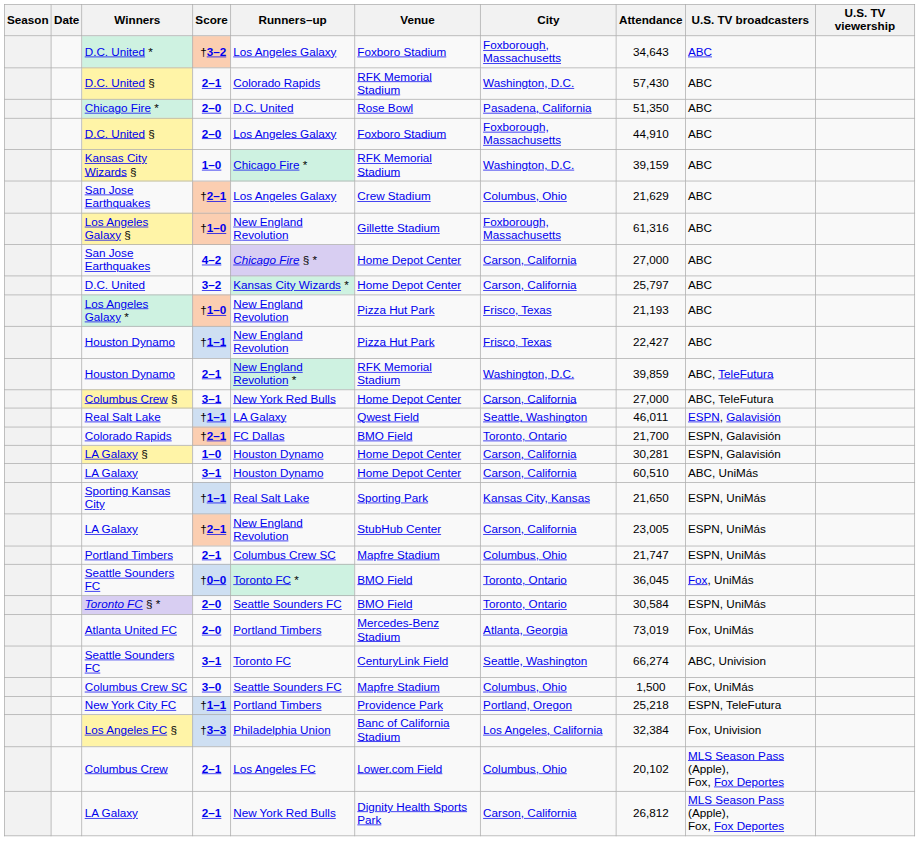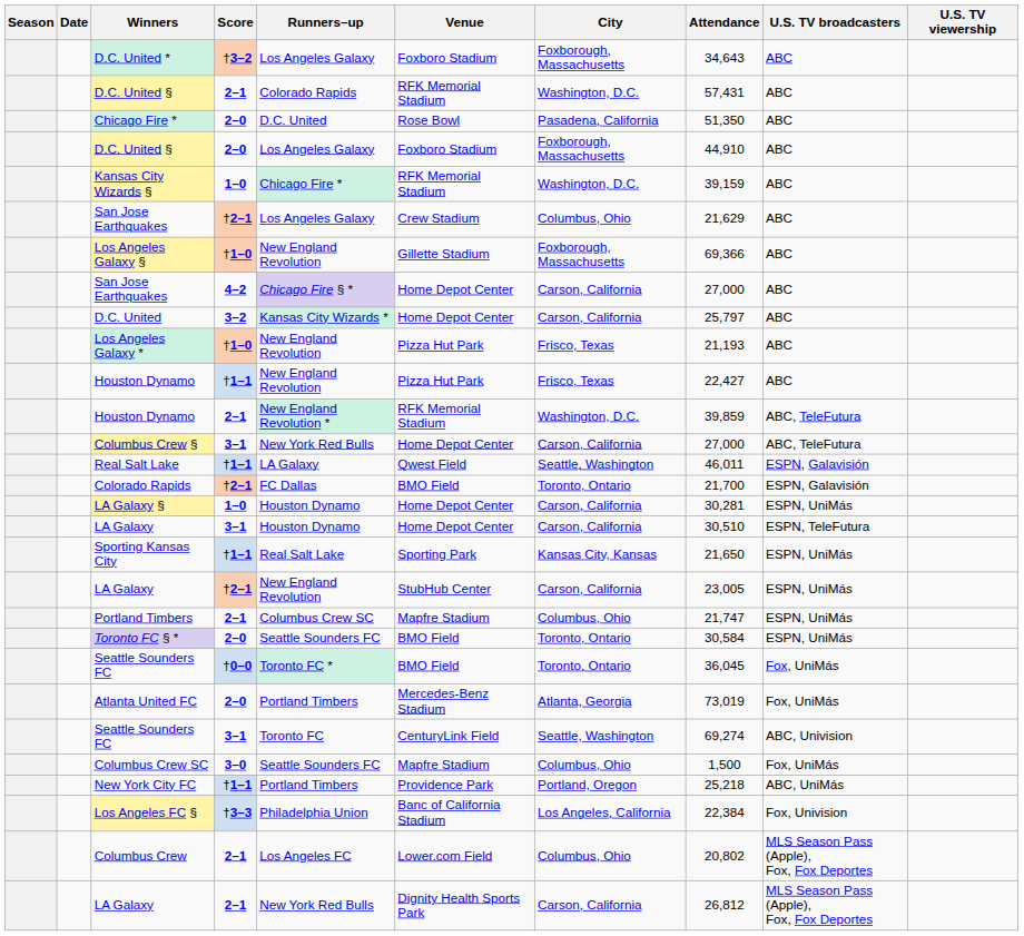 <table class="wikitable sortable plainrowheaders">
 <tr>
 <th scope="col">Season</th>
 <th scope="col">Date</th>
 <th scope="col">Winners</th>
 <th scope="col">Score</th>
 <th scope="col">Runners–up</th>
 <th scope="col">Venue</th>
 <th scope="col">City</th>
 <th scope="col">Attendance</th>
 <th scope="col">U.S. TV broadcasters</th>
 <th scope="col">U.S. TV viewership</th>
 </tr>
 <tr>
 <th scope="row" style="text-align:center"></th>
 <td></td>
 <td style="background:#cef2e1;"><a href='#'>D.C. United</a> *</td>
 <td style="text-align:center; background:#fbceb1;"><span> †</span><strong><a href='#'>3–2</a></strong> <br></td>
 <td><a href='#'>Los Angeles Galaxy</a></td>
 <td><a href='#'>Foxboro Stadium</a></td>
 <td><a href='#'>Foxborough, Massachusetts</a></td>
 <td align="center">34,643</td>
 <td><a href='#'>ABC</a></td>
 <td></td>
 </tr>
 <tr>
 <th scope="row" style="text-align:center"></th>
 <td></td>
 <td style="background:#fff4a7;"><a href='#'>D.C. United</a> §</td>
 <td align=center><strong><a href='#'>2–1</a></strong></td>
 <td><a href='#'>Colorado Rapids</a></td>
 <td><a href='#'>RFK Memorial Stadium</a></td>
 <td><a href='#'>Washington, D.C.</a></td>
-<td align="center">57,430</td>
+<td align="center">57,431</td>
 <td>ABC</td>
 <td></td>
 </tr>
 <tr>
 <th scope="row" style="text-align:center"></th>
 <td></td>
 <td style="background:#cef2e1;"><a href='#'>Chicago Fire</a> *</td>
 <td align=center><strong><a href='#'>2–0</a></strong></td>
 <td><a href='#'>D.C. United</a></td>
 <td><a href='#'>Rose Bowl</a></td>
 <td><a href='#'>Pasadena, California</a></td>
 <td align="center">51,350</td>
 <td>ABC</td>
 <td></td>
 </tr>
 <tr>
 <th scope="row" style="text-align:center"></th>
 <td></td>
 <td style="background:#fff4a7;"><a href='#'>D.C. United</a> §</td>
 <td align=center><strong><a href='#'>2–0</a></strong></td>
 <td><a href='#'>Los Angeles Galaxy</a></td>
 <td><a href='#'>Foxboro Stadium</a></td>
 <td><a href='#'>Foxborough, Massachusetts</a></td>
 <td align="center">44,910</td>
 <td>ABC</td>
 <td></td>
 </tr>
 <tr>
 <th scope="row" style="text-align:center"></th>
 <td></td>
 <td style="background:#fff4a7;"><a href='#'>Kansas City Wizards</a> §</td>
 <td align=center><strong><a href='#'>1–0</a></strong></td>
 <td style="background:#cef2e1;"><a href='#'>Chicago Fire</a> *</td>
 <td><a href='#'>RFK Memorial Stadium</a></td>
 <td><a href='#'>Washington, D.C.</a></td>
 <td align="center">39,159</td>
 <td>ABC</td>
 <td></td>
 </tr>
 <tr>
 <th scope="row" style="text-align:center"></th>
 <td></td>
 <td><a href='#'>San Jose Earthquakes</a></td>
 <td style="text-align:center; background:#fbceb1;"><span> †</span><strong><a href='#'>2–1</a></strong> <br></td>
 <td><a href='#'>Los Angeles Galaxy</a></td>
 <td><a href='#'>Crew Stadium</a></td>
 <td><a href='#'>Columbus, Ohio</a></td>
 <td align="center">21,629</td>
 <td>ABC</td>
 <td></td>
 </tr>
 <tr>
 <th scope="row" style="text-align:center"></th>
 <td></td>
 <td style="background:#fff4a7;"><a href='#'>Los Angeles Galaxy</a> §</td>
 <td style="text-align:center; background:#fbceb1;"><span> †</span><strong><a href='#'>1–0</a></strong> <br></td>
 <td><a href='#'>New England Revolution</a></td>
 <td><a href='#'>Gillette Stadium</a></td>
 <td><a href='#'>Foxborough, Massachusetts</a></td>
-<td align="center">61,316</td>
+<td align="center">69,366</td>
 <td>ABC</td>
 <td></td>
 </tr>
 <tr>
 <th scope="row" style="text-align:center"></th>
 <td></td>
 <td><a href='#'>San Jose Earthquakes</a></td>
 <td align=center><strong><a href='#'>4–2</a></strong></td>
 <td style="background:#d8cef2;"><em><a href='#'>Chicago Fire</a></em> § *</td>
 <td><a href='#'>Home Depot Center</a></td>
 <td><a href='#'>Carson, California</a></td>
 <td align="center">27,000</td>
 <td>ABC</td>
 <td></td>
 </tr>
 <tr>
 <th scope="row" style="text-align:center"></th>
 <td></td>
 <td><a href='#'>D.C. United</a></td>
 <td align=center><strong><a href='#'>3–2</a></strong></td>
 <td style="background:#cef2e1;"><a href='#'>Kansas City Wizards</a> *</td>
 <td><a href='#'>Home Depot Center</a></td>
 <td><a href='#'>Carson, California</a></td>
 <td align="center">25,797</td>
 <td>ABC</td>
 <td></td>
 </tr>
 <tr>
 <th scope="row" style="text-align:center"></th>
 <td></td>
 <td style="background:#cef2e1;"><a href='#'>Los Angeles Galaxy</a> *</td>
 <td style="text-align:center; background:#fbceb1;"><span> †</span><strong><a href='#'>1–0</a></strong> </td>
 <td><a href='#'>New England Revolution</a></td>
 <td><a href='#'>Pizza Hut Park</a></td>
 <td><a href='#'>Frisco, Texas</a></td>
 <td align="center">21,193</td>
 <td>ABC</td>
 <td></td>
 </tr>
 <tr>
 <th scope="row" style="text-align:center"></th>
 <td></td>
 <td><a href='#'>Houston Dynamo</a></td>
 <td style="text-align:center; background:#cedff2;"><span> †</span><strong><a href='#'>1–1</a></strong> <br></td>
 <td><a href='#'>New England Revolution</a></td>
 <td><a href='#'>Pizza Hut Park</a></td>
 <td><a href='#'>Frisco, Texas</a></td>
 <td align="center">22,427</td>
 <td>ABC</td>
 <td></td>
 </tr>
 <tr>
 <th scope="row" style="text-align:center"></th>
 <td></td>
 <td><a href='#'>Houston Dynamo</a></td>
 <td align=center><strong><a href='#'>2–1</a></strong></td>
 <td style="background:#cef2e1;"><a href='#'>New England Revolution</a> *</td>
 <td><a href='#'>RFK Memorial Stadium</a></td>
 <td><a href='#'>Washington, D.C.</a></td>
 <td align="center">39,859</td>
 <td>ABC, <a href='#'>TeleFutura</a></td>
 <td></td>
 </tr>
 <tr>
 <th scope="row" style="text-align:center"></th>
 <td></td>
 <td style="background:#fff4a7;"><a href='#'>Columbus Crew</a> §</td>
 <td align=center><strong><a href='#'>3–1</a></strong></td>
 <td><a href='#'>New York Red Bulls</a></td>
 <td><a href='#'>Home Depot Center</a></td>
 <td><a href='#'>Carson, California</a></td>
 <td align="center">27,000</td>
 <td>ABC, TeleFutura</td>
 <td></td>
 </tr>
 <tr>
 <th scope="row" style="text-align:center"></th>
 <td></td>
 <td><a href='#'>Real Salt Lake</a></td>
 <td style="text-align:center; background:#cedff2;"><span> †</span><strong><a href='#'>1–1</a></strong> <br></td>
 <td><a href='#'>LA Galaxy</a></td>
 <td><a href='#'>Qwest Field</a></td>
 <td><a href='#'>Seattle, Washington</a></td>
 <td align="center">46,011</td>
 <td><a href='#'>ESPN</a>, <a href='#'>Galavisión</a></td>
 <td></td>
 </tr>
 <tr>
 <th scope="row" style="text-align:center"></th>
 <td></td>
 <td><a href='#'>Colorado Rapids</a></td>
 <td style="text-align:center; background:#fbceb1;"><span> †</span><strong><a href='#'>2–1</a></strong> </td>
 <td><a href='#'>FC Dallas</a></td>
 <td><a href='#'>BMO Field</a></td>
 <td><a href='#'>Toronto, Ontario</a></td>
 <td align="center">21,700</td>
 <td>ESPN, Galavisión</td>
 <td></td>
 </tr>
 <tr>
 <th scope="row" style="text-align:center"></th>
 <td></td>
 <td style="background:#fff4a7;"><a href='#'>LA Galaxy</a> §</td>
 <td align=center><strong><a href='#'>1–0</a></strong></td>
 <td><a href='#'>Houston Dynamo</a></td>
 <td><a href='#'>Home Depot Center</a></td>
 <td><a href='#'>Carson, California</a></td>
 <td align="center">30,281</td>
-<td>ESPN, Galavisión</td>
+<td>ESPN, UniMás</td>
 <td></td>
 </tr>
 <tr>
 <th scope="row" style="text-align:center"></th>
 <td></td>
 <td><a href='#'>LA Galaxy</a></td>
 <td align=center><strong><a href='#'>3–1</a></strong></td>
 <td><a href='#'>Houston Dynamo</a></td>
 <td><a href='#'>Home Depot Center</a></td>
 <td><a href='#'>Carson, California</a></td>
-<td align="center">60,510</td>
-<td>ABC, UniMás</td>
+<td align="center">30,510</td>
+<td>ESPN, TeleFutura</td>
 <td></td>
 </tr>
 <tr>
 <th scope="row" style="text-align:center"></th>
 <td></td>
 <td><a href='#'>Sporting Kansas City</a></td>
 <td style="text-align:center; background:#cedff2;"><span> †</span><strong><a href='#'>1–1</a></strong> <br></td>
 <td><a href='#'>Real Salt Lake</a></td>
 <td><a href='#'>Sporting Park</a></td>
 <td><a href='#'>Kansas City, Kansas</a></td>
 <td align="center">21,650</td>
 <td>ESPN, UniMás</td>
 <td></td>
 </tr>
 <tr>
 <th scope="row" style="text-align:center"></th>
 <td></td>
 <td><a href='#'>LA Galaxy</a></td>
 <td style="text-align:center; background:#fbceb1;"><span> †</span><strong><a href='#'>2–1</a></strong> </td>
 <td><a href='#'>New England Revolution</a></td>
 <td><a href='#'>StubHub Center</a></td>
 <td><a href='#'>Carson, California</a></td>
 <td align="center">23,005</td>
 <td>ESPN, UniMás</td>
 <td></td>
 </tr>
 <tr>
 <th scope="row" style="text-align:center"></th>
 <td></td>
 <td><a href='#'>Portland Timbers</a></td>
 <td align=center><strong><a href='#'>2–1</a></strong></td>
 <td><a href='#'>Columbus Crew SC</a></td>
 <td><a href='#'>Mapfre Stadium</a></td>
 <td><a href='#'>Columbus, Ohio</a></td>
 <td align="center">21,747</td>
 <td>ESPN, UniMás</td>
 <td></td>
 </tr>
 <tr>
 <th scope="row" style="text-align:center"></th>
 <td></td>
+<td style="background:#d8cef2;"><em><a href='#'>Toronto FC</a></em> § *</td>
+<td align=center><strong><a href='#'>2–0</a></strong></td>
+<td><a href='#'>Seattle Sounders FC</a></td>
+<td><a href='#'>BMO Field</a></td>
+<td><a href='#'>Toronto, Ontario</a></td>
+<td align="center">30,584</td>
+<td>ESPN, UniMás</td>
+<td></td>
+</tr>
+<tr>
+<th scope="row" style="text-align:center"></th>
+<td></td>
 <td><a href='#'>Seattle Sounders FC</a></td>
 <td style="text-align:center; background:#cedff2;"><span> †</span><strong><a href='#'>0–0</a></strong> <br></td>
 <td style="background:#cef2e1;"><a href='#'>Toronto FC</a> *</td>
 <td><a href='#'>BMO Field</a></td>
 <td><a href='#'>Toronto, Ontario</a></td>
 <td align="center">36,045</td>
 <td><a href='#'>Fox</a>, UniMás</td>
-<td></td>
-</tr>
-<tr>
-<th scope="row" style="text-align:center"></th>
-<td></td>
-<td style="background:#d8cef2;"><em><a href='#'>Toronto FC</a></em> § *</td>
-<td align=center><strong><a href='#'>2–0</a></strong></td>
-<td><a href='#'>Seattle Sounders FC</a></td>
-<td><a href='#'>BMO Field</a></td>
-<td><a href='#'>Toronto, Ontario</a></td>
-<td align="center">30,584</td>
-<td>ESPN, UniMás</td>
 <td></td>
 </tr>
 <tr>
 <th scope="row" style="text-align:center"></th>
 <td></td>
 <td><a href='#'>Atlanta United FC</a></td>
 <td align=center><strong><a href='#'>2–0</a></strong></td>
 <td><a href='#'>Portland Timbers</a></td>
 <td><a href='#'>Mercedes-Benz Stadium</a></td>
 <td><a href='#'>Atlanta, Georgia</a></td>
 <td align="center">73,019</td>
 <td>Fox, UniMás</td>
 <td></td>
 </tr>
 <tr>
 <th scope="row" style="text-align:center"></th>
 <td></td>
 <td><a href='#'>Seattle Sounders FC</a></td>
 <td align=center><strong><a href='#'>3–1</a></strong></td>
 <td><a href='#'>Toronto FC</a></td>
 <td><a href='#'>CenturyLink Field</a></td>
 <td><a href='#'>Seattle, Washington</a></td>
-<td align="center">66,274</td>
+<td align="center">69,274</td>
 <td>ABC, Univision</td>
 <td></td>
 </tr>
 <tr>
 <th scope="row" style="text-align:center"></th>
 <td></td>
 <td><a href='#'>Columbus Crew SC</a></td>
 <td align=center><strong><a href='#'>3–0</a></strong></td>
 <td><a href='#'>Seattle Sounders FC</a></td>
 <td><a href='#'>Mapfre Stadium</a></td>
 <td><a href='#'>Columbus, Ohio</a></td>
 <td align="center">1,500</td>
 <td>Fox, UniMás</td>
 <td></td>
 </tr>
 <tr>
 <th scope="row" style="text-align:center"></th>
 <td></td>
 <td><a href='#'>New York City FC</a></td>
 <td style="text-align:center; background:#cedff2;"><span> †</span><strong><a href='#'>1–1</a></strong> <br></td>
 <td><a href='#'>Portland Timbers</a></td>
 <td><a href='#'>Providence Park</a></td>
 <td><a href='#'>Portland, Oregon</a></td>
 <td align="center">25,218</td>
-<td>ESPN, TeleFutura</td>
+<td>ABC, UniMás</td>
 <td></td>
 </tr>
 <tr>
 <th scope="row" style="text-align:center"></th>
 <td></td>
 <td style="background:#fff4a7;"><a href='#'>Los Angeles FC</a> §</td>
 <td style="text-align:center; background:#cedff2;"><span> †</span><strong><a href='#'>3–3</a></strong> <br></td>
 <td><a href='#'>Philadelphia Union</a></td>
 <td><a href='#'>Banc of California Stadium</a></td>
 <td><a href='#'>Los Angeles, California</a></td>
-<td align="center">32,384</td>
+<td align="center">22,384</td>
 <td>Fox, Univision</td>
 <td></td>
 </tr>
 <tr>
 <th scope="row" style="text-align:center"></th>
 <td></td>
 <td><a href='#'>Columbus Crew</a></td>
 <td align=center><strong><a href='#'>2–1</a></strong></td>
 <td><a href='#'>Los Angeles FC</a></td>
 <td><a href='#'>Lower.com Field</a></td>
 <td><a href='#'>Columbus, Ohio</a></td>
-<td align="center">20,102</td>
+<td align="center">20,802</td>
 <td><a href='#'>MLS Season Pass</a> (Apple),<br>Fox, <a href='#'>Fox Deportes</a></td>
 <td></td>
 </tr>
 <tr>
 <th scope="row" style="text-align:center"></th>
 <td></td>
 <td><a href='#'>LA Galaxy</a></td>
 <td align=center><strong><a href='#'>2–1</a></strong></td>
 <td><a href='#'>New York Red Bulls</a></td>
 <td><a href='#'>Dignity Health Sports Park</a></td>
 <td><a href='#'>Carson, California</a></td>
 <td align="center">26,812</td>
 <td><a href='#'>MLS Season Pass</a> (Apple),<br>Fox, <a href='#'>Fox Deportes</a></td>
 <td></td>
 </tr>
 </table>
